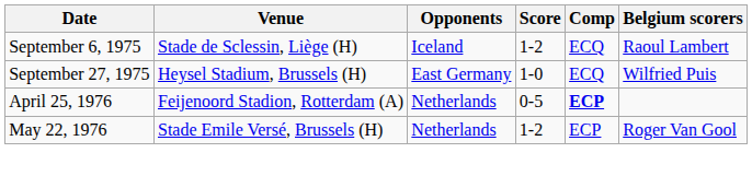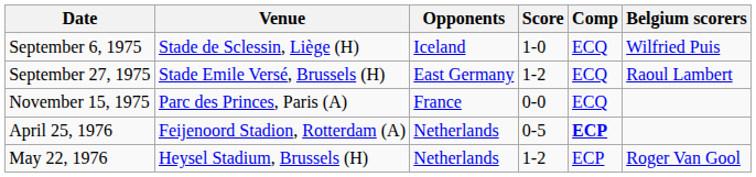 <table class="wikitable">
 <tr>
 <th>Date</th>
 <th>Venue</th>
 <th>Opponents</th>
 <th align=center>Score</th>
 <th align=center>Comp</th>
 <th>Belgium scorers</th>
 </tr>
 <tr>
 <td>September 6, 1975</td>
 <td><a href='#'>Stade de Sclessin</a>, <a href='#'>Liège</a> (H)</td>
 <td><a href='#'>Iceland</a></td>
+<td>1-0</td>
+<td><a href='#'>ECQ</a></td>
+<td><a href='#'>Wilfried Puis</a></td>
+</tr>
+<tr>
+<td>September 27, 1975</td>
+<td><a href='#'>Stade Emile Versé</a>, <a href='#'>Brussels</a> (H)</td>
+<td><a href='#'>East Germany</a></td>
 <td>1-2</td>
 <td><a href='#'>ECQ</a></td>
 <td><a href='#'>Raoul Lambert</a></td>
 </tr>
 <tr>
-<td>September 27, 1975</td>
-<td><a href='#'>Heysel Stadium</a>, <a href='#'>Brussels</a> (H)</td>
-<td><a href='#'>East Germany</a></td>
-<td>1-0</td>
+<td>November 15, 1975</td>
+<td><a href='#'>Parc des Princes</a>, Paris (A)</td>
+<td><a href='#'>France</a></td>
+<td>0-0</td>
 <td><a href='#'>ECQ</a></td>
-<td><a href='#'>Wilfried Puis</a></td>
+<td></td>
 </tr>
 <tr>
 <td>April 25, 1976</td>
 <td><a href='#'>Feijenoord Stadion</a>, <a href='#'>Rotterdam</a> (A)</td>
 <td><a href='#'>Netherlands</a></td>
 <td>0-5</td>
 <td><strong><a href='#'>ECP</a></strong></td>
 <td></td>
 </tr>
 <tr>
 <td>May 22, 1976</td>
-<td><a href='#'>Stade Emile Versé</a>, <a href='#'>Brussels</a> (H)</td>
+<td><a href='#'>Heysel Stadium</a>, <a href='#'>Brussels</a> (H)</td>
 <td><a href='#'>Netherlands</a></td>
 <td>1-2</td>
 <td><a href='#'>ECP</a></td>
 <td><a href='#'>Roger Van Gool</a></td>
 </tr>
 </table>
